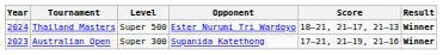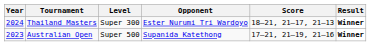 <table class="sortable wikitable" style="font-size: 90%;">
 <tr>
 <th>Year</th>
 <th>Tournament</th>
 <th>Level</th>
 <th>Opponent</th>
 <th>Score</th>
 <th>Result</th>
 </tr>
 <tr>
 <td align="center"><a href='#'>2024</a></td>
 <td align="left"><a href='#'>Thailand Masters</a></td>
-<td align="left">Super 500</td>
+<td align="left">Super 300</td>
 <td align="left"> <a href='#'>Ester Nurumi Tri Wardoyo</a></td>
 <td align="left">18–21, 21–17, 21–13</td>
 <td style="text-align:left; background:white"> <strong>Winner</strong></td>
 </tr>
 <tr>
 <td align="center"><a href='#'>2023</a></td>
 <td align="left"><a href='#'>Australian Open</a></td>
-<td align="left">Super 300</td>
+<td align="left">Super 500</td>
 <td align="left"> <a href='#'>Supanida Katethong</a></td>
 <td align="left">17–21, 21–19, 21–16</td>
 <td style="text-align:left; background:white"> <strong>Winner</strong></td>
 </tr>
 </table>
